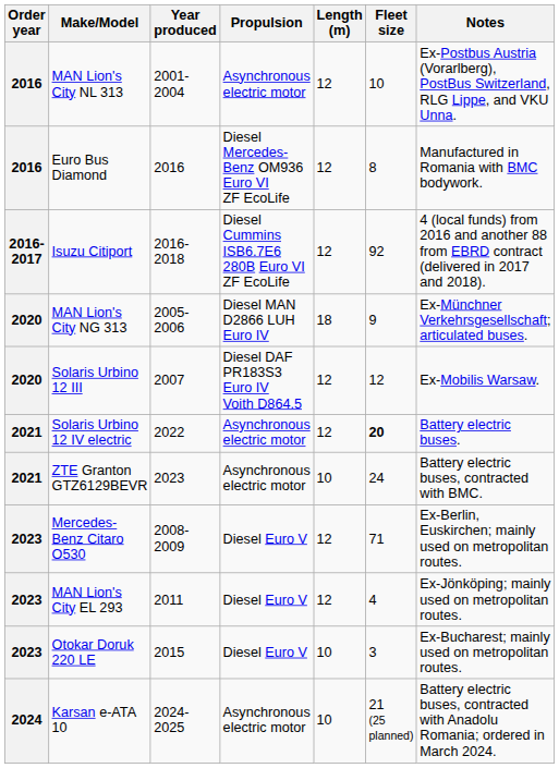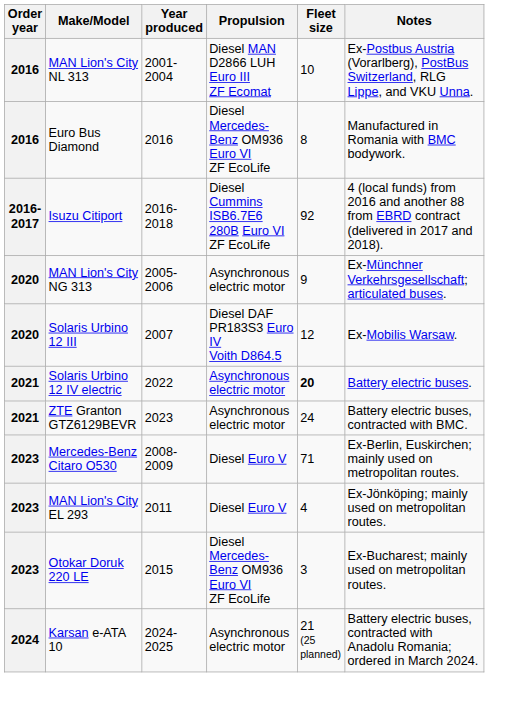 <table class="wikitable sortable">
 <tr>
 <th>Order year</th>
 <th>Make/Model</th>
 <th>Year produced</th>
 <th>Propulsion</th>
-<th>Length (m)</th>
 <th>Fleet size</th>
 <th class="unsortable">Notes</th>
 </tr>
 <tr>
 <th>2016</th>
 <td><a href='#'>MAN Lion's City</a> NL 313</td>
 <td>2001-2004</td>
-<td><a href='#'>Asynchronous electric motor</a></td>
-<td>12</td>
+<td>Diesel <a href='#'>MAN</a> D2866 LUH <a href='#'>Euro III</a><br><a href='#'>ZF Ecomat</a></td>
 <td>10</td>
 <td>Ex-<a href='#'>Postbus Austria</a> (Vorarlberg), <a href='#'>PostBus Switzerland</a>, RLG <a href='#'>Lippe</a>, and VKU <a href='#'>Unna</a>.</td>
 </tr>
 <tr>
 <th>2016</th>
 <td>Euro Bus Diamond</td>
 <td>2016</td>
 <td>Diesel <a href='#'>Mercedes-Benz</a> OM936 <a href='#'>Euro VI</a><br>ZF EcoLife</td>
-<td>12</td>
 <td>8</td>
 <td>Manufactured in Romania with <a href='#'>BMC</a> bodywork.</td>
 </tr>
 <tr>
 <th>2016-<br>2017</th>
 <td><a href='#'>Isuzu Citiport</a></td>
 <td>2016-2018</td>
 <td>Diesel <a href='#'>Cummins ISB6.7E6 280B</a> <a href='#'>Euro VI</a><br>ZF EcoLife</td>
-<td>12</td>
 <td>92</td>
 <td>4 (local funds) from 2016 and another 88 from <a href='#'>EBRD</a> contract (delivered in 2017 and 2018).</td>
 </tr>
 <tr>
 <th>2020</th>
 <td><a href='#'>MAN Lion's City</a> NG 313</td>
 <td>2005-2006</td>
-<td>Diesel MAN D2866 LUH <a href='#'>Euro IV</a></td>
-<td>18</td>
+<td>Asynchronous electric motor</td>
 <td>9</td>
 <td>Ex-<a href='#'>Münchner Verkehrsgesellschaft</a>; <a href='#'>articulated buses</a>.</td>
 </tr>
 <tr>
 <th>2020</th>
 <td><a href='#'>Solaris Urbino 12 III</a></td>
 <td>2007</td>
 <td>Diesel DAF PR183S3 <a href='#'>Euro IV</a><br><a href='#'>Voith D864.5</a></td>
 <td>12</td>
-<td>12</td>
 <td>Ex-<a href='#'>Mobilis Warsaw</a>.</td>
 </tr>
 <tr>
 <th>2021</th>
 <td><a href='#'>Solaris Urbino 12 IV electric</a></td>
 <td>2022</td>
 <td><a href='#'>Asynchronous electric motor</a></td>
-<td>12</td>
 <td><strong>20</strong></td>
 <td><a href='#'>Battery electric buses</a>.</td>
 </tr>
 <tr>
 <th>2021</th>
 <td><a href='#'>ZTE</a> Granton GTZ6129BEVR</td>
 <td>2023</td>
 <td>Asynchronous electric motor</td>
-<td>10</td>
 <td>24</td>
 <td>Battery electric buses, contracted with BMC.</td>
 </tr>
 <tr>
 <th>2023</th>
 <td><a href='#'>Mercedes-Benz Citaro O530</a></td>
 <td>2008-2009</td>
 <td>Diesel <a href='#'>Euro V</a></td>
-<td>12</td>
 <td>71</td>
 <td>Ex-Berlin, Euskirchen; mainly used on metropolitan routes.</td>
 </tr>
 <tr>
 <th>2023</th>
 <td><a href='#'>MAN Lion's City</a> EL 293</td>
 <td>2011</td>
 <td>Diesel <a href='#'>Euro V</a></td>
-<td>12</td>
 <td>4</td>
 <td>Ex-Jönköping; mainly used on metropolitan routes.</td>
 </tr>
 <tr>
 <th>2023</th>
 <td><a href='#'>Otokar Doruk 220 LE</a></td>
 <td>2015</td>
-<td>Diesel <a href='#'>Euro V</a></td>
-<td>10</td>
+<td>Diesel <a href='#'>Mercedes-Benz</a> OM936 <a href='#'>Euro VI</a><br>ZF EcoLife</td>
 <td>3</td>
 <td>Ex-Bucharest; mainly used on metropolitan routes.</td>
 </tr>
 <tr>
 <th>2024</th>
 <td><a href='#'>Karsan</a> e-ATA 10</td>
 <td>2024-2025</td>
 <td>Asynchronous electric motor</td>
-<td>10</td>
 <td>21<br><small>(25 planned)</small></td>
 <td>Battery electric buses, contracted with Anadolu Romania; ordered in March 2024.</td>
 </tr>
 </table>
